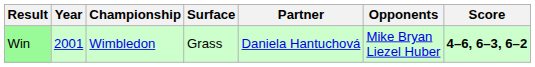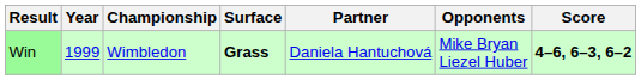 <table class="sortable wikitable" style=font-size:97%>
 <tr>
 <th>Result</th>
 <th>Year</th>
 <th>Championship</th>
 <th>Surface</th>
 <th>Partner</th>
 <th>Opponents</th>
 <th class="unsortable">Score</th>
 </tr>
 <tr style="background:#cfc;">
 <td bgcolor=98FB98>Win</td>
-<td><a href='#'>2001</a></td>
+<td><a href='#'>1999</a></td>
 <td><a href='#'>Wimbledon</a></td>
-<td>Grass</td>
+<td><strong>Grass</strong></td>
 <td> <a href='#'>Daniela Hantuchová</a></td>
 <td> <a href='#'>Mike Bryan</a><br> <a href='#'>Liezel Huber</a></td>
 <td><strong>4–6, 6–3, 6–2</strong></td>
 </tr>
 </table>
